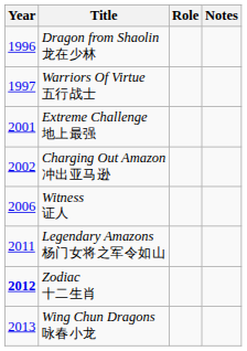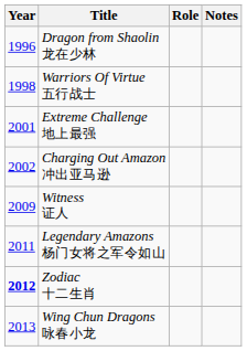 <table class="wikitable" style="font-size: 100%;">
 <tr>
 <th>Year</th>
 <th>Title</th>
 <th>Role</th>
 <th>Notes</th>
 </tr>
 <tr>
 <td><a href='#'>1996</a></td>
 <td><em>Dragon from Shaolin</em><br>龙在少林</td>
 <td></td>
 <td></td>
 </tr>
 <tr>
-<td><a href='#'>1997</a></td>
+<td><a href='#'>1998</a></td>
 <td><em>Warriors Of Virtue</em><br>五行战士</td>
 <td></td>
 <td></td>
 </tr>
 <tr>
 <td><a href='#'>2001</a></td>
 <td><em>Extreme Challenge</em><br>地上最强</td>
 <td></td>
 <td></td>
 </tr>
 <tr>
 <td><a href='#'>2002</a></td>
 <td><em>Charging Out Amazon</em><br>冲出亚马逊</td>
 <td></td>
 <td></td>
 </tr>
 <tr>
-<td><a href='#'>2006</a></td>
+<td><a href='#'>2009</a></td>
 <td><em>Witness</em><br>证人</td>
 <td></td>
 <td></td>
 </tr>
 <tr>
 <td><a href='#'>2011</a></td>
 <td><em>Legendary Amazons</em><br>杨门女将之军令如山</td>
 <td></td>
 <td></td>
 </tr>
 <tr>
 <td><strong><a href='#'>2012</a></strong></td>
 <td><em>Zodiac</em><br>十二生肖</td>
 <td></td>
 <td></td>
 </tr>
 <tr>
 <td><a href='#'>2013</a></td>
 <td><em>Wing Chun Dragons</em><br>咏春小龙</td>
 <td></td>
 <td></td>
 </tr>
 </table>
